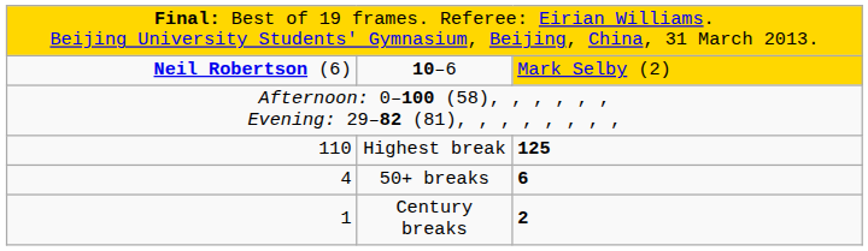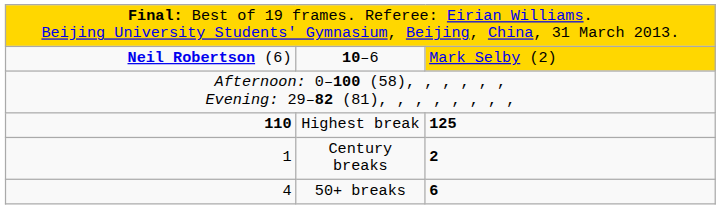 <table class="wikitable" style="font-size: 95%; margin: 1em auto 1em auto;">
 <tr>
 <td colspan="3" align="center" bgcolor="#ffd700"><strong>Final:</strong> Best of 19 frames. Referee: <a href='#'>Eirian Williams</a>.<br><a href='#'>Beijing University Students' Gymnasium</a>, <a href='#'>Beijing</a>, <a href='#'>China</a>, 31 March 2013.</td>
 </tr>
 <tr>
 <td width="230" align="right"><strong><a href='#'>Neil Robertson</a></strong> (6)<br></td>
 <td width="100" align="center"><strong>10</strong>–6</td>
 <td width="230" style="background: gold;"><a href='#'>Mark Selby</a> (2)<br></td>
 </tr>
 <tr>
 <td colspan="3" align="center" style="font-size: 100%"><em>Afternoon:</em> 0–<strong>100</strong> (58), , , , , , <br> <em>Evening:</em> 29–<strong>82</strong> (81), , , , , , , , </td>
 </tr>
 <tr>
-<td align="right">110</td>
+<td align="right"><strong>110</strong></td>
 <td align="center">Highest break</td>
 <td><strong>125</strong></td>
+</tr>
+<tr>
+<td align="right">1</td>
+<td align="center">Century breaks</td>
+<td><strong>2</strong></td>
 </tr>
 <tr>
 <td align="right">4</td>
 <td align="center">50+ breaks</td>
 <td><strong>6</strong></td>
 </tr>
-<tr>
-<td align="right">1</td>
-<td align="center">Century breaks</td>
-<td><strong>2</strong></td>
-</tr>
 </table>
